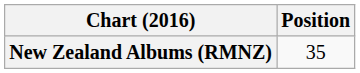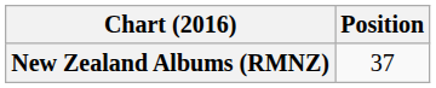 <table class="wikitable sortable plainrowheaders" style="text-align:center">
 <tr>
 <th scope="col">Chart (2016)</th>
 <th scope="col">Position</th>
 </tr>
 <tr>
 <th scope="row">New Zealand Albums (RMNZ)</th>
-<td>35</td>
+<td>37</td>
 </tr>
 </table>
